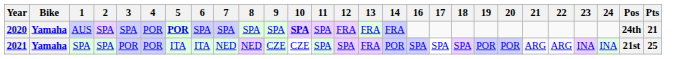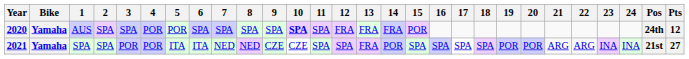 <table class="wikitable" style="text-align:center; font-size:90%">
 <tr>
 <th>Year</th>
 <th>Bike</th>
 <th>1</th>
 <th>2</th>
 <th>3</th>
 <th>4</th>
 <th>5</th>
 <th>6</th>
 <th>7</th>
 <th>8</th>
 <th>9</th>
 <th>10</th>
 <th>11</th>
 <th>12</th>
 <th>13</th>
 <th>14</th>
+<th>15</th>
 <th>16</th>
 <th>17</th>
 <th>18</th>
 <th>19</th>
 <th>20</th>
 <th>21</th>
 <th>22</th>
 <th>23</th>
 <th>24</th>
 <th>Pos</th>
 <th>Pts</th>
 </tr>
 <tr>
 <th><a href='#'>2020</a></th>
 <th><a href='#'>Yamaha</a></th>
 <td style="background:#cfcfff;"><a href='#'>AUS</a><br></td>
 <td style="background:#efcfff;"><a href='#'>SPA</a><br></td>
 <td style="background:#cfcfff;"><a href='#'>SPA</a><br></td>
 <td style="background:#cfcfff;"><a href='#'>POR</a><br></td>
-<td style="background:#dfffdf;"><strong><a href='#'>POR</a><br></strong></td>
+<td style="background:#dfffdf;"><a href='#'>POR</a><br></td>
 <td style="background:#cfcfff;"><a href='#'>SPA</a><br></td>
 <td style="background:#cfcfff;"><a href='#'>SPA</a><br></td>
 <td style="background:#dfffdf;"><a href='#'>SPA</a><br></td>
 <td style="background:#dfffdf;"><a href='#'>SPA</a><br></td>
 <td style="background:#efcfff;"><strong><a href='#'>SPA</a><br></strong></td>
 <td style="background:#efcfff;"><a href='#'>SPA</a><br></td>
 <td style="background:#efcfff;"><a href='#'>FRA</a><br></td>
 <td style="background:#dfffdf;"><a href='#'>FRA</a><br></td>
 <td style="background:#cfcfff;"><a href='#'>FRA</a><br></td>
+<td style="background:#efcfff;"><a href='#'>POR</a><br></td>
 <td></td>
 <td></td>
 <td></td>
 <td></td>
 <td></td>
 <td></td>
 <td></td>
 <td></td>
 <td></td>
 <th>24th</th>
-<th>21</th>
+<th>12</th>
 </tr>
 <tr>
 <th><a href='#'>2021</a></th>
 <th><a href='#'>Yamaha</a></th>
 <td style="background:#dfffdf;"><a href='#'>SPA</a><br></td>
 <td style="background:#dfffdf;"><a href='#'>SPA</a><br></td>
 <td style="background:#cfcfff;"><a href='#'>POR</a><br></td>
 <td style="background:#cfcfff;"><a href='#'>POR</a><br></td>
 <td style="background:#dfffdf;"><a href='#'>ITA</a><br></td>
 <td style="background:#dfffdf;"><a href='#'>ITA</a><br></td>
 <td style="background:#dfffdf;"><a href='#'>NED</a><br></td>
 <td style="background:#efcfff;"><a href='#'>NED</a><br></td>
 <td style="background:#dfffdf;"><a href='#'>CZE</a><br></td>
 <td style="background:#ffffff;"><a href='#'>CZE</a><br></td>
 <td style="background:#dfffdf;"><a href='#'>SPA</a><br></td>
 <td style="background:#efcfff;"><a href='#'>SPA</a><br></td>
 <td style="background:#efcfff;"><a href='#'>FRA</a><br></td>
 <td style="background:#cfcfff;"><a href='#'>POR</a><br></td>
+<td style="background:#dfffdf;"><a href='#'>SPA</a><br></td>
 <td style="background:#cfcfff;"><a href='#'>SPA</a><br></td>
 <td style="background:#ffffff;"><a href='#'>SPA</a><br></td>
 <td style="background:#efcfff;"><a href='#'>SPA</a><br></td>
 <td style="background:#cfcfff;"><a href='#'>POR</a><br></td>
 <td style="background:#cfcfff;"><a href='#'>POR</a><br></td>
 <td style="background:#;"><a href='#'>ARG</a><br></td>
 <td style="background:#;"><a href='#'>ARG</a><br></td>
 <td style="background:#efcfff;"><a href='#'>INA</a><br></td>
 <td style="background:#dfffdf;"><a href='#'>INA</a><br></td>
 <th>21st</th>
-<th>25</th>
+<th>27</th>
 </tr>
 </table>
